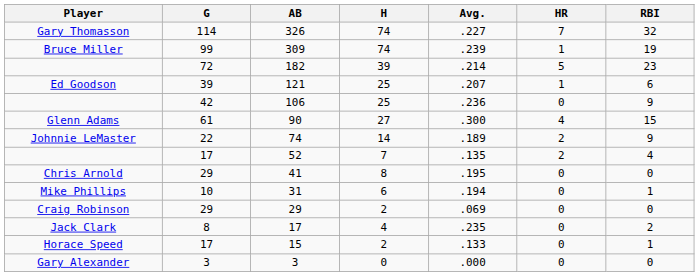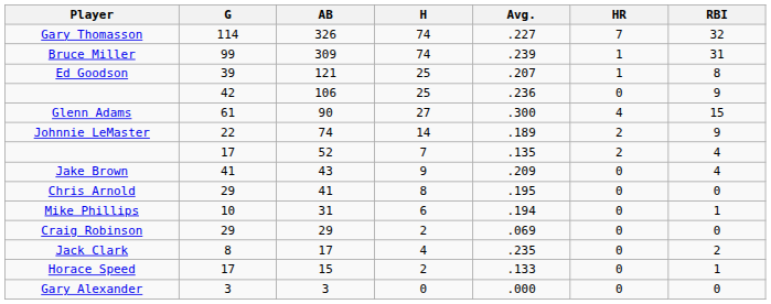 <table class="wikitable sortable">
 <tr>
 <th bgcolor="#DDDDFF" width="16%">Player</th>
 <th bgcolor="#DDDDFF" width="9%">G</th>
 <th bgcolor="#DDDDFF" width="9%">AB</th>
 <th bgcolor="#DDDDFF" width="9%">H</th>
 <th bgcolor="#DDDDFF" width="9%">Avg.</th>
 <th bgcolor="#DDDDFF" width="9%">HR</th>
 <th bgcolor="#DDDDFF" width="9%">RBI</th>
 </tr>
 <tr align="center">
 <td><a href='#'>Gary Thomasson</a></td>
 <td>114</td>
 <td>326</td>
 <td>74</td>
 <td>.227</td>
 <td>7</td>
 <td>32</td>
 </tr>
 <tr align=center>
 <td><a href='#'>Bruce Miller</a></td>
 <td>99</td>
 <td>309</td>
 <td>74</td>
 <td>.239</td>
 <td>1</td>
-<td>19</td>
-</tr>
-<tr align=center>
-<td></td>
-<td>72</td>
-<td>182</td>
-<td>39</td>
-<td>.214</td>
-<td>5</td>
-<td>23</td>
+<td>31</td>
 </tr>
 <tr align="center">
 <td><a href='#'>Ed Goodson</a></td>
 <td>39</td>
 <td>121</td>
 <td>25</td>
 <td>.207</td>
 <td>1</td>
-<td>6</td>
+<td>8</td>
 </tr>
 <tr align=center>
 <td></td>
 <td>42</td>
 <td>106</td>
 <td>25</td>
 <td>.236</td>
 <td>0</td>
 <td>9</td>
 </tr>
 <tr align="center">
 <td><a href='#'>Glenn Adams</a></td>
 <td>61</td>
 <td>90</td>
 <td>27</td>
 <td>.300</td>
 <td>4</td>
 <td>15</td>
 </tr>
 <tr align=center>
 <td><a href='#'>Johnnie LeMaster</a></td>
 <td>22</td>
 <td>74</td>
 <td>14</td>
 <td>.189</td>
 <td>2</td>
 <td>9</td>
 </tr>
 <tr align=center>
 <td></td>
 <td>17</td>
 <td>52</td>
 <td>7</td>
 <td>.135</td>
 <td>2</td>
+<td>4</td>
+</tr>
+<tr align="center">
+<td><a href='#'>Jake Brown</a></td>
+<td>41</td>
+<td>43</td>
+<td>9</td>
+<td>.209</td>
+<td>0</td>
 <td>4</td>
 </tr>
 <tr align=center>
 <td><a href='#'>Chris Arnold</a></td>
 <td>29</td>
 <td>41</td>
 <td>8</td>
 <td>.195</td>
 <td>0</td>
 <td>0</td>
 </tr>
 <tr align=center>
 <td><a href='#'>Mike Phillips</a></td>
 <td>10</td>
 <td>31</td>
 <td>6</td>
 <td>.194</td>
 <td>0</td>
 <td>1</td>
 </tr>
 <tr align=center>
 <td><a href='#'>Craig Robinson</a></td>
 <td>29</td>
 <td>29</td>
 <td>2</td>
 <td>.069</td>
 <td>0</td>
 <td>0</td>
 </tr>
 <tr align=center>
 <td><a href='#'>Jack Clark</a></td>
 <td>8</td>
 <td>17</td>
 <td>4</td>
 <td>.235</td>
 <td>0</td>
 <td>2</td>
 </tr>
 <tr align=center>
 <td><a href='#'>Horace Speed</a></td>
 <td>17</td>
 <td>15</td>
 <td>2</td>
 <td>.133</td>
 <td>0</td>
 <td>1</td>
 </tr>
 <tr align=center>
 <td><a href='#'>Gary Alexander</a></td>
 <td>3</td>
 <td>3</td>
 <td>0</td>
 <td>.000</td>
 <td>0</td>
 <td>0</td>
 </tr>
 </table>
